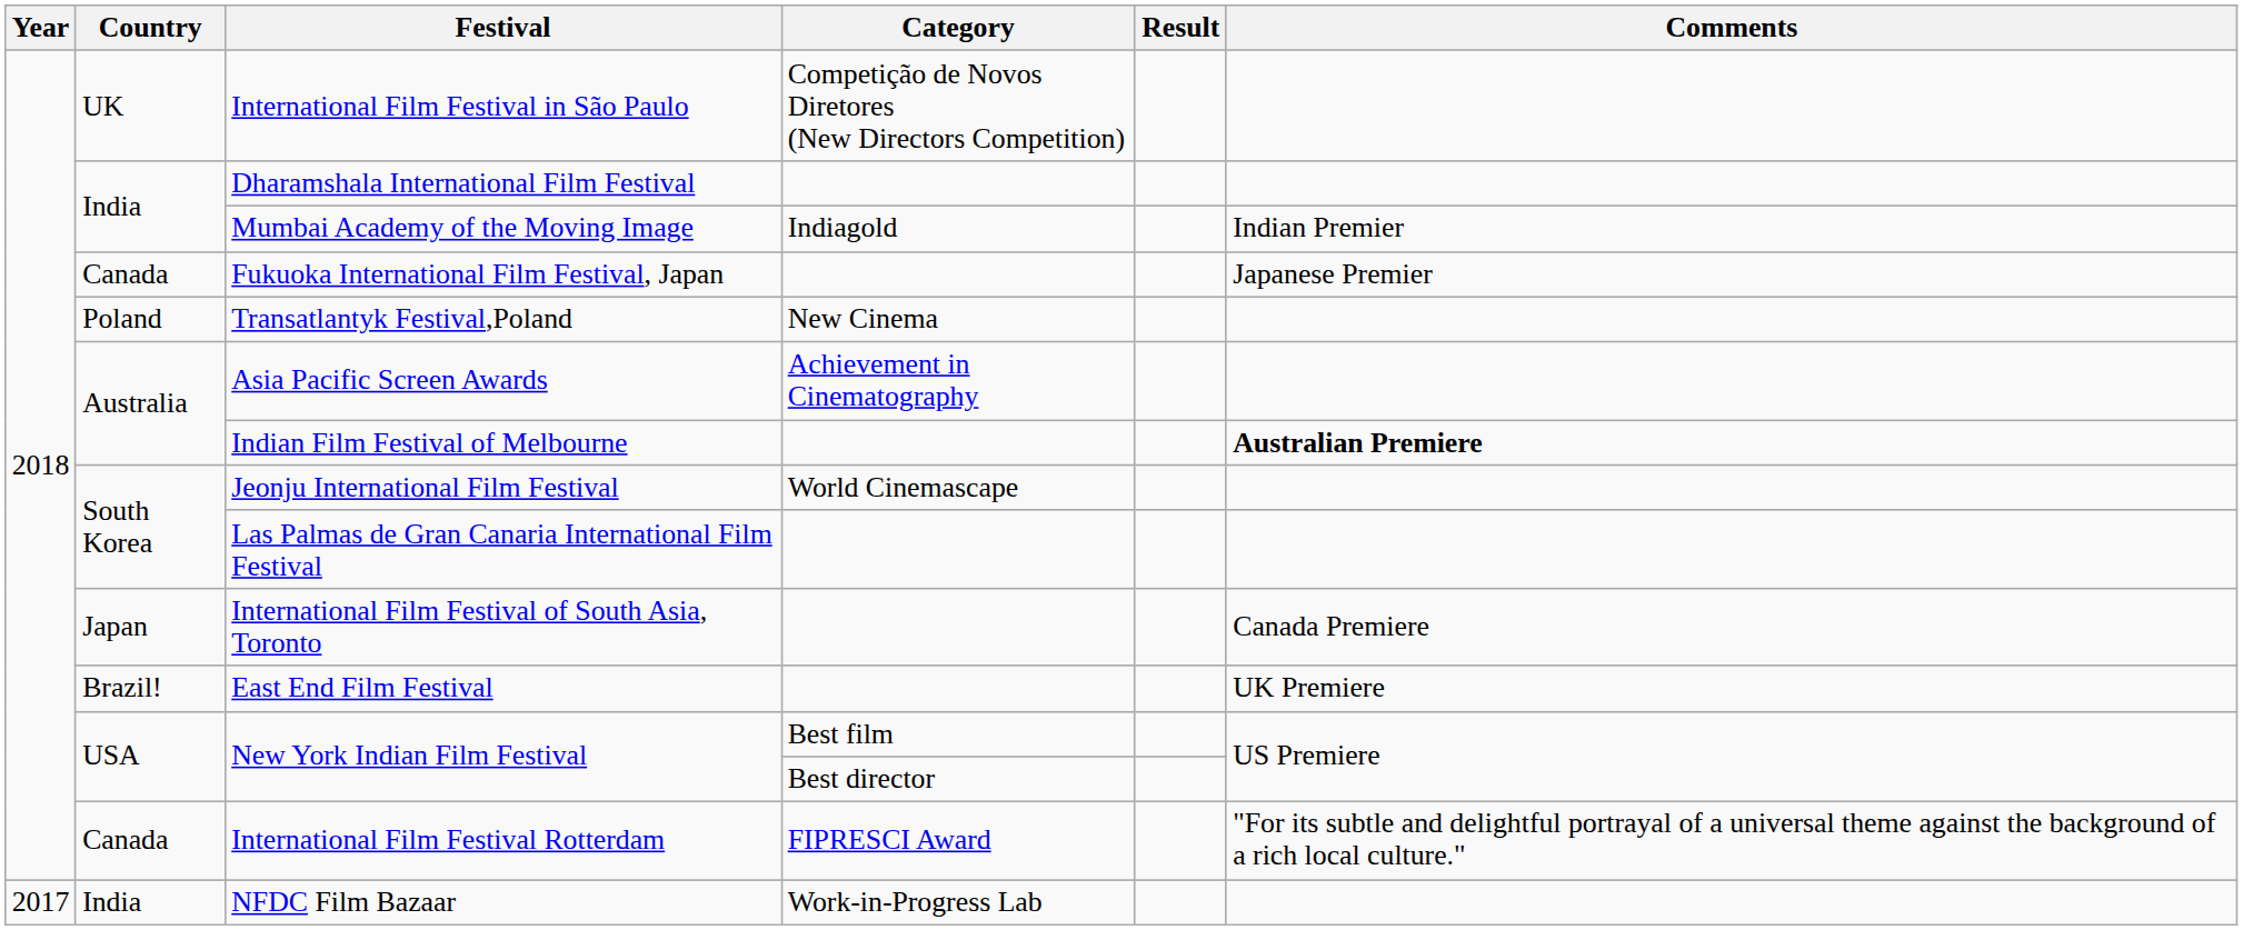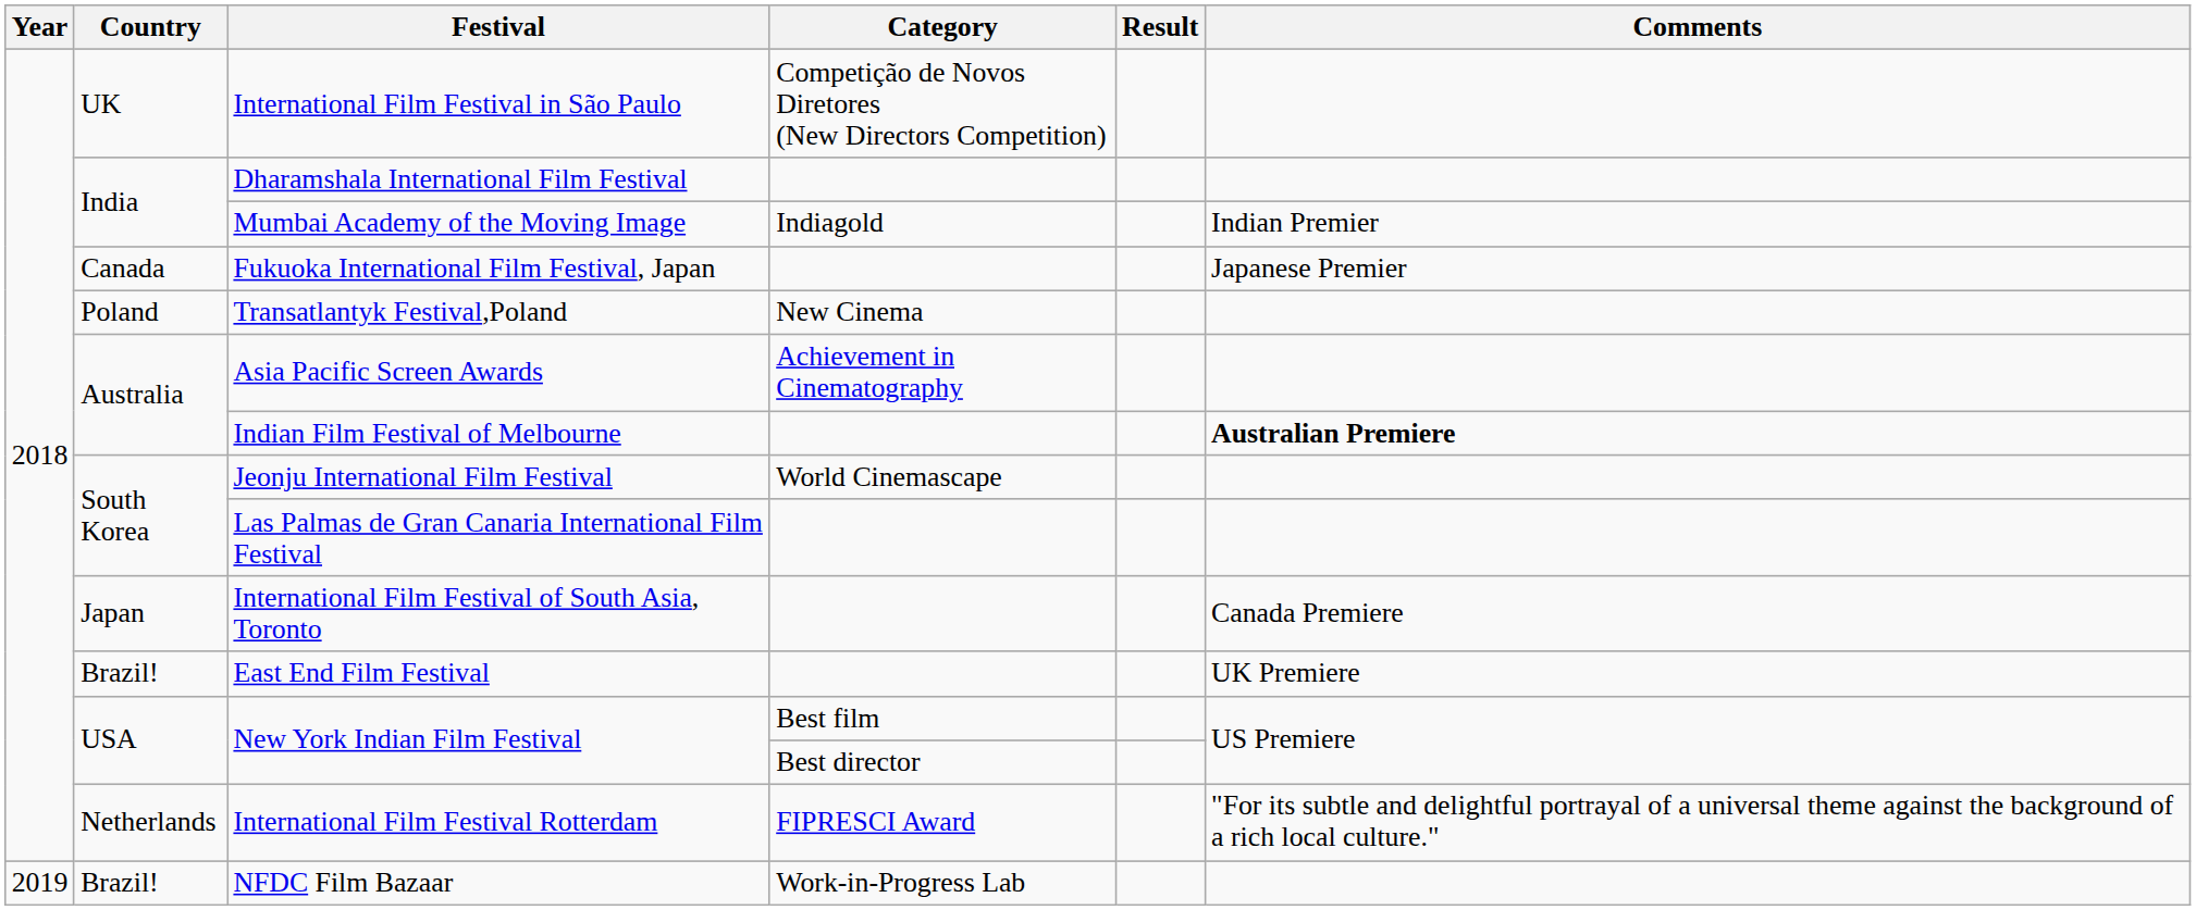 <table class="wikitable">
 <tr>
 <th>Year</th>
 <th>Country</th>
 <th>Festival</th>
 <th>Category</th>
 <th>Result</th>
 <th>Comments</th>
 </tr>
 <tr>
 <td rowspan="14">2018</td>
 <td>UK</td>
 <td><a href='#'>International Film Festival in São Paulo</a></td>
 <td>Competição de Novos Diretores<br>(New Directors Competition)</td>
 <td></td>
 <td></td>
 </tr>
 <tr>
 <td rowspan="2">India</td>
 <td><a href='#'>Dharamshala International Film Festival</a></td>
 <td></td>
 <td></td>
 <td></td>
 </tr>
 <tr>
 <td><a href='#'>Mumbai Academy of the Moving Image</a></td>
 <td>Indiagold</td>
 <td></td>
 <td>Indian Premier</td>
 </tr>
 <tr>
 <td>Canada</td>
 <td><a href='#'>Fukuoka International Film Festival</a>, Japan</td>
 <td></td>
 <td></td>
 <td>Japanese Premier</td>
 </tr>
 <tr>
 <td>Poland</td>
 <td><a href='#'>Transatlantyk Festival</a>,Poland</td>
 <td>New Cinema</td>
 <td></td>
 <td></td>
 </tr>
 <tr>
 <td rowspan="2">Australia</td>
 <td><a href='#'>Asia Pacific Screen Awards</a></td>
 <td><a href='#'>Achievement in Cinematography</a></td>
 <td></td>
 <td></td>
 </tr>
 <tr>
 <td><a href='#'>Indian Film Festival of Melbourne</a></td>
 <td></td>
 <td></td>
 <td><strong>Australian Premiere</strong></td>
 </tr>
 <tr>
 <td rowspan="2">South Korea</td>
 <td><a href='#'>Jeonju International Film Festival</a></td>
 <td>World Cinemascape</td>
 <td></td>
 <td></td>
 </tr>
 <tr>
 <td><a href='#'>Las Palmas de Gran Canaria International Film Festival</a></td>
 <td></td>
 <td></td>
 <td></td>
 </tr>
 <tr>
 <td>Japan</td>
 <td><a href='#'>International Film Festival of South Asia</a>, <a href='#'>Toronto</a></td>
 <td></td>
 <td></td>
 <td>Canada Premiere</td>
 </tr>
 <tr>
 <td>Brazil!</td>
 <td><a href='#'>East End Film Festival</a></td>
 <td></td>
 <td></td>
 <td>UK Premiere</td>
 </tr>
 <tr>
 <td rowspan="2">USA</td>
 <td rowspan="2"><a href='#'>New York Indian Film Festival</a></td>
 <td>Best film</td>
 <td></td>
 <td rowspan="2">US Premiere</td>
 </tr>
 <tr>
 <td>Best director</td>
 <td></td>
 </tr>
 <tr>
-<td>Canada</td>
+<td>Netherlands</td>
 <td><a href='#'>International Film Festival Rotterdam</a></td>
 <td><a href='#'>FIPRESCI Award</a></td>
 <td></td>
 <td>"For its subtle and delightful portrayal of a universal theme against the background of a rich local culture."</td>
 </tr>
 <tr>
-<td>2017</td>
-<td>India</td>
+<td>2019</td>
+<td>Brazil!</td>
 <td><a href='#'>NFDC</a> Film Bazaar</td>
 <td>Work-in-Progress Lab</td>
 <td></td>
 <td></td>
 </tr>
 </table>
